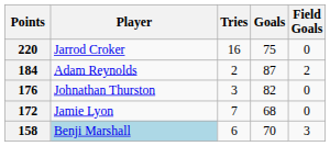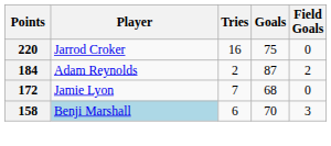 <table class="wikitable" style="text-align:left;">
 <tr>
 <th width=50>Points</th>
 <th width=200>Player</th>
 <th width=30>Tries</th>
 <th width=30>Goals</th>
 <th width=30>Field Goals</th>
 </tr>
 <tr>
 <th>220</th>
 <td> <a href='#'>Jarrod Croker</a></td>
 <td align=center>16</td>
 <td align=center>75</td>
 <td align=center>0</td>
 </tr>
 <tr>
 <th>184</th>
 <td> <a href='#'>Adam Reynolds</a></td>
 <td align=center>2</td>
 <td align=center>87</td>
 <td align=center>2</td>
 </tr>
 <tr>
-<th>176</th>
-<td> <a href='#'>Johnathan Thurston</a></td>
-<td align=center>3</td>
-<td align=center>82</td>
-<td align=center>0</td>
-</tr>
-<tr>
 <th>172</th>
 <td> <a href='#'>Jamie Lyon</a></td>
 <td align=center>7</td>
 <td align=center>68</td>
 <td align=center>0</td>
 </tr>
 <tr>
 <th>158</th>
 <td style="background: lightblue;"> <a href='#'>Benji Marshall</a></td>
 <td align=center>6</td>
 <td align=center>70</td>
 <td align=center>3</td>
 </tr>
 </table>
